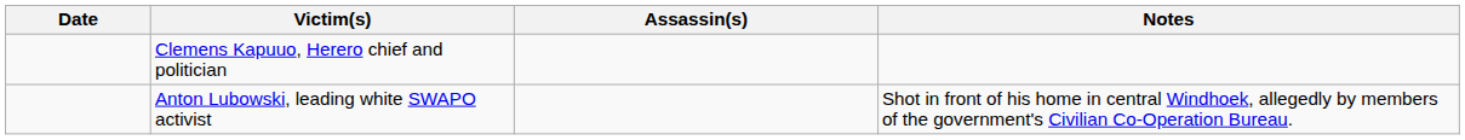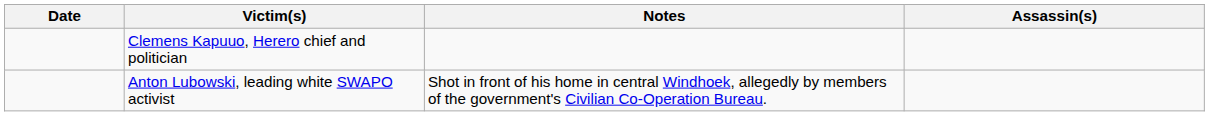 <table class="wikitable sortable" style="width:100%">
 <tr>
 <th style="width:10%">Date</th>
 <th style="width:25%">Victim(s)</th>
+<th style="width:40%">Notes</th>
 <th style="width:25%">Assassin(s)</th>
-<th style="width:40%">Notes</th>
 </tr>
 <tr>
 <td></td>
 <td><a href='#'>Clemens Kapuuo</a>, <a href='#'>Herero</a> chief and politician</td>
 <td></td>
 <td></td>
 </tr>
 <tr>
 <td></td>
 <td><a href='#'>Anton Lubowski</a>, leading white <a href='#'>SWAPO</a> activist</td>
+<td>Shot in front of his home in central <a href='#'>Windhoek</a>, allegedly by members of the government's <a href='#'>Civilian Co-Operation Bureau</a>.</td>
 <td></td>
-<td>Shot in front of his home in central <a href='#'>Windhoek</a>, allegedly by members of the government's <a href='#'>Civilian Co-Operation Bureau</a>.</td>
 </tr>
 </table>
